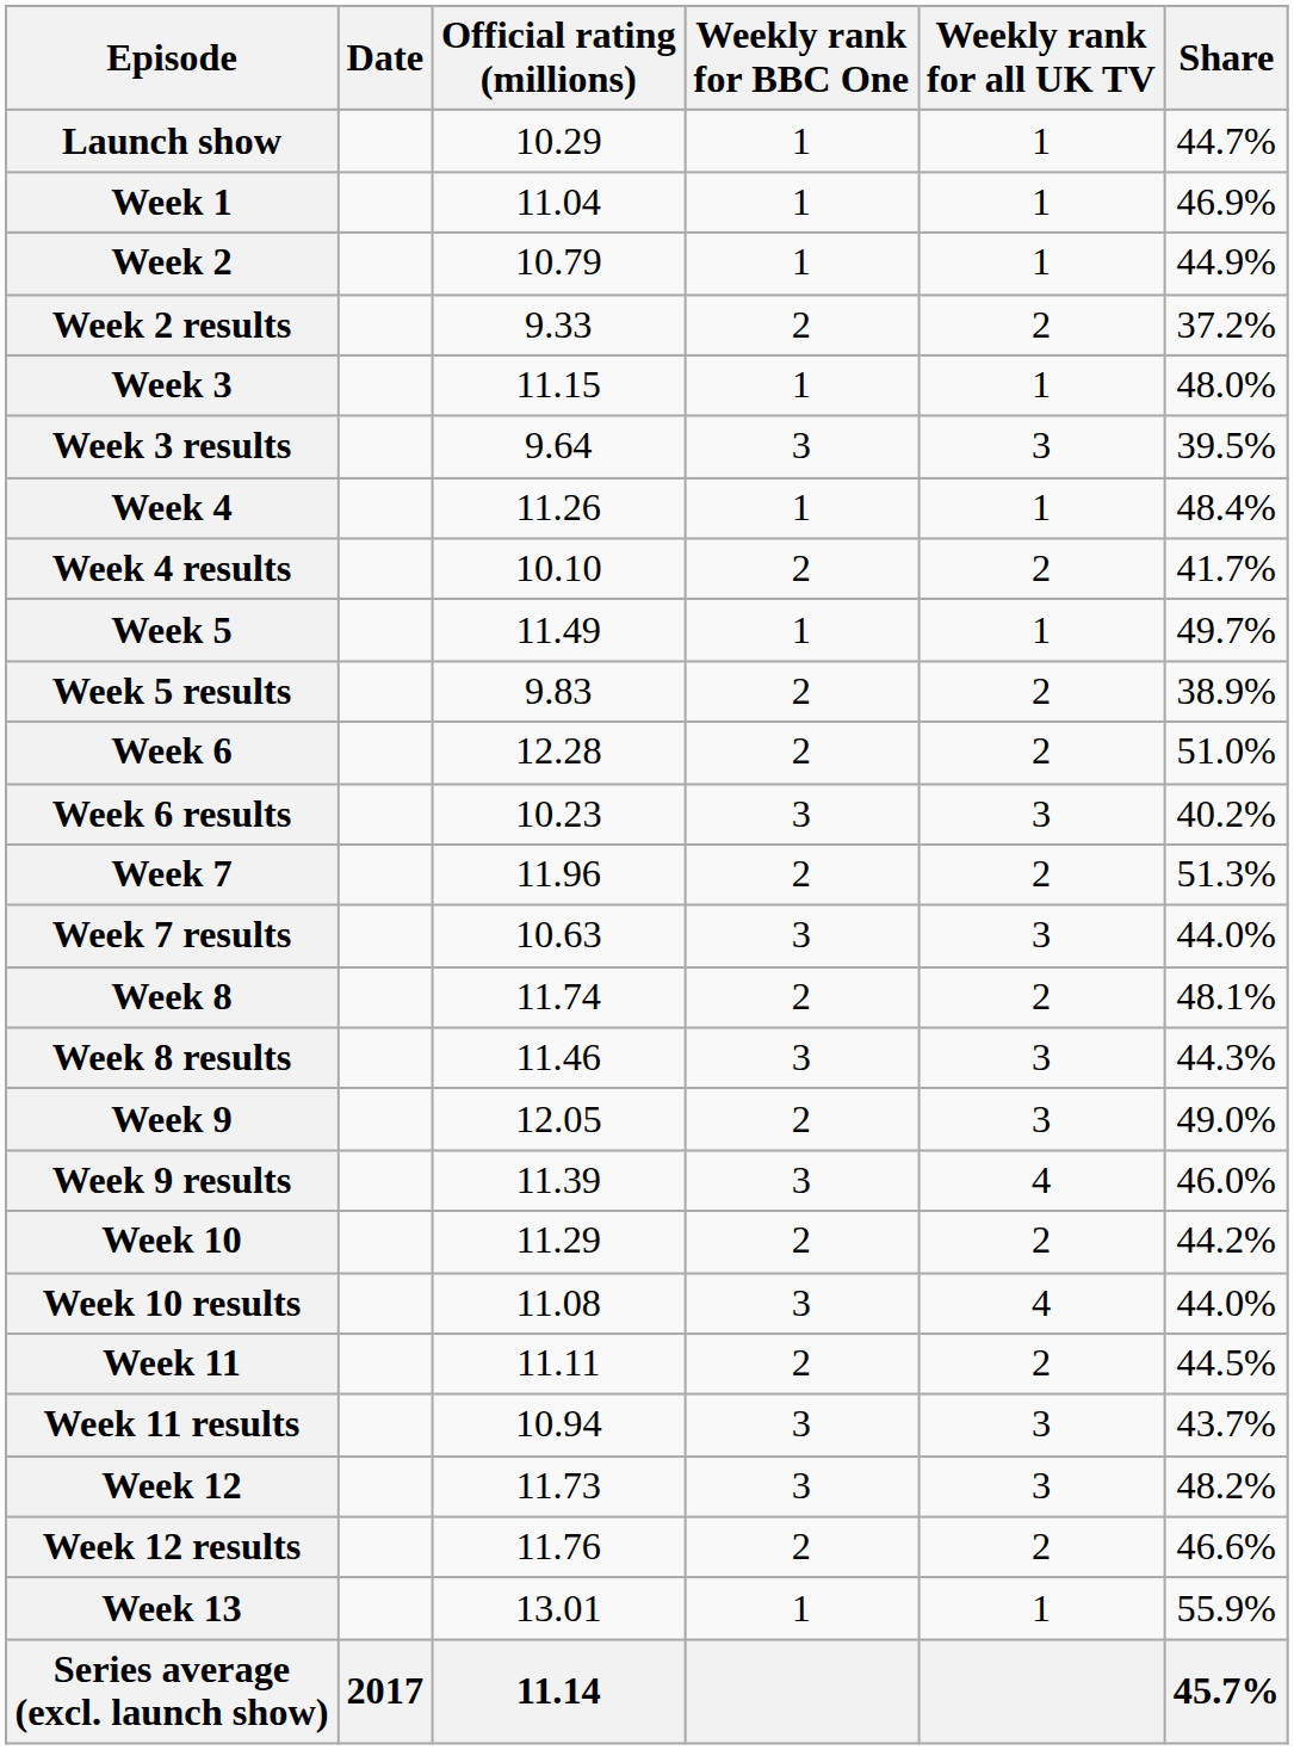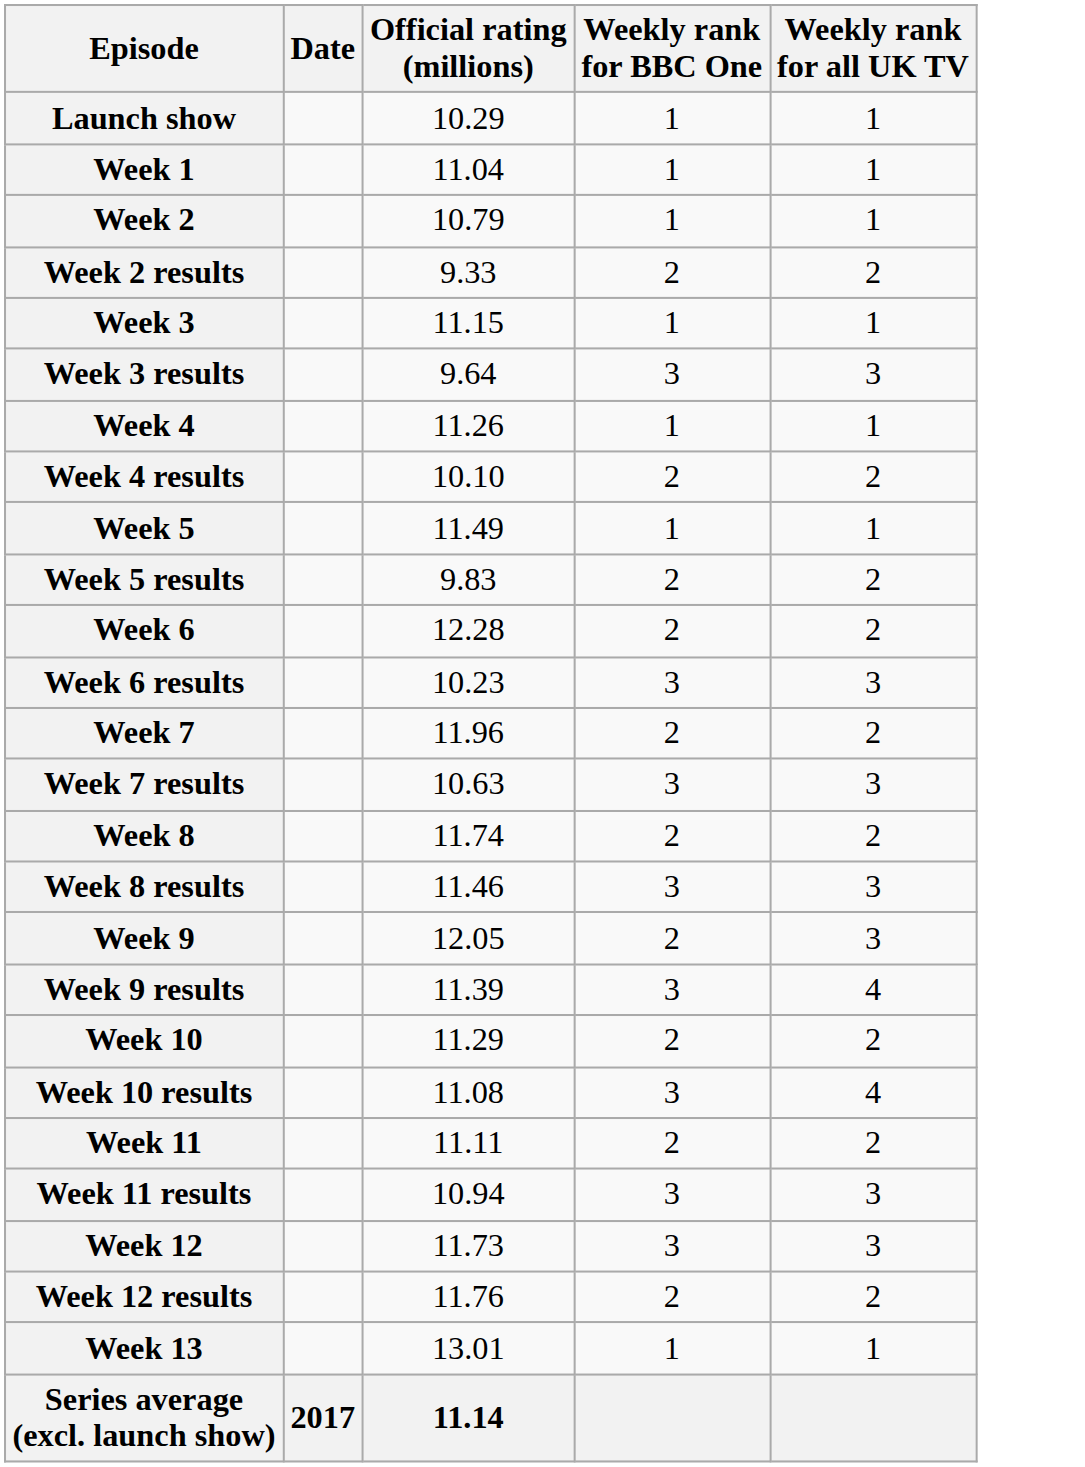 <table class="wikitable sortable" style="text-align:center">
 <tr>
 <th scope="col">Episode</th>
 <th scope="col">Date</th>
 <th scope="col">Official rating<br>(millions)</th>
 <th scope="col">Weekly rank<br>for BBC One</th>
 <th scope="col">Weekly rank<br>for all UK TV</th>
-<th scope="col">Share</th>
 </tr>
 <tr>
 <th scope="row">Launch show</th>
 <td></td>
 <td>10.29</td>
 <td>1</td>
 <td>1</td>
-<td>44.7%</td>
 </tr>
 <tr>
 <th scope="row">Week 1</th>
 <td></td>
 <td>11.04</td>
 <td>1</td>
 <td>1</td>
-<td>46.9%</td>
 </tr>
 <tr>
 <th scope="row">Week 2</th>
 <td></td>
 <td>10.79</td>
 <td>1</td>
 <td>1</td>
-<td>44.9%</td>
 </tr>
 <tr>
 <th scope="row">Week 2 results</th>
 <td></td>
 <td>9.33</td>
 <td>2</td>
 <td>2</td>
-<td>37.2%</td>
 </tr>
 <tr>
 <th scope="row">Week 3</th>
 <td></td>
 <td>11.15</td>
 <td>1</td>
 <td>1</td>
-<td>48.0%</td>
 </tr>
 <tr>
 <th scope="row">Week 3 results</th>
 <td></td>
 <td>9.64</td>
 <td>3</td>
 <td>3</td>
-<td>39.5%</td>
 </tr>
 <tr>
 <th scope="row">Week 4</th>
 <td></td>
 <td>11.26</td>
 <td>1</td>
 <td>1</td>
-<td>48.4%</td>
 </tr>
 <tr>
 <th scope="row">Week 4 results</th>
 <td></td>
 <td>10.10</td>
 <td>2</td>
 <td>2</td>
-<td>41.7%</td>
 </tr>
 <tr>
 <th scope="row">Week 5</th>
 <td></td>
 <td>11.49</td>
 <td>1</td>
 <td>1</td>
-<td>49.7%</td>
 </tr>
 <tr>
 <th scope="row">Week 5 results</th>
 <td></td>
 <td>9.83</td>
 <td>2</td>
 <td>2</td>
-<td>38.9%</td>
 </tr>
 <tr>
 <th scope="row">Week 6</th>
 <td></td>
 <td>12.28</td>
 <td>2</td>
 <td>2</td>
-<td>51.0%</td>
 </tr>
 <tr>
 <th scope="row">Week 6 results</th>
 <td></td>
 <td>10.23</td>
 <td>3</td>
 <td>3</td>
-<td>40.2%</td>
 </tr>
 <tr>
 <th scope="row">Week 7</th>
 <td></td>
 <td>11.96</td>
 <td>2</td>
 <td>2</td>
-<td>51.3%</td>
 </tr>
 <tr>
 <th scope="row">Week 7 results</th>
 <td></td>
 <td>10.63</td>
 <td>3</td>
 <td>3</td>
-<td>44.0%</td>
 </tr>
 <tr>
 <th scope="row">Week 8</th>
 <td></td>
 <td>11.74</td>
 <td>2</td>
 <td>2</td>
-<td>48.1%</td>
 </tr>
 <tr>
 <th scope="row">Week 8 results</th>
 <td></td>
 <td>11.46</td>
 <td>3</td>
 <td>3</td>
-<td>44.3%</td>
 </tr>
 <tr>
 <th scope="row">Week 9</th>
 <td></td>
 <td>12.05</td>
 <td>2</td>
 <td>3</td>
-<td>49.0%</td>
 </tr>
 <tr>
 <th scope="row">Week 9 results</th>
 <td></td>
 <td>11.39</td>
 <td>3</td>
 <td>4</td>
-<td>46.0%</td>
 </tr>
 <tr>
 <th scope="row">Week 10</th>
 <td></td>
 <td>11.29</td>
 <td>2</td>
 <td>2</td>
-<td>44.2%</td>
 </tr>
 <tr>
 <th scope="row">Week 10 results</th>
 <td></td>
 <td>11.08</td>
 <td>3</td>
 <td>4</td>
-<td>44.0%</td>
 </tr>
 <tr>
 <th scope="row">Week 11</th>
 <td></td>
 <td>11.11</td>
 <td>2</td>
 <td>2</td>
-<td>44.5%</td>
 </tr>
 <tr>
 <th scope="row">Week 11 results</th>
 <td></td>
 <td>10.94</td>
 <td>3</td>
 <td>3</td>
-<td>43.7%</td>
 </tr>
 <tr>
 <th scope="row">Week 12</th>
 <td></td>
 <td>11.73</td>
 <td>3</td>
 <td>3</td>
-<td>48.2%</td>
 </tr>
 <tr>
 <th scope="row">Week 12 results</th>
 <td></td>
 <td>11.76</td>
 <td>2</td>
 <td>2</td>
-<td>46.6%</td>
 </tr>
 <tr>
 <th scope="row">Week 13</th>
 <td></td>
 <td>13.01</td>
 <td>1</td>
 <td>1</td>
-<td>55.9%</td>
 </tr>
 <tr>
 <th>Series average<br>(excl. launch show)</th>
 <th>2017</th>
 <th>11.14</th>
 <th></th>
 <th></th>
-<th>45.7%</th>
 </tr>
 </table>
